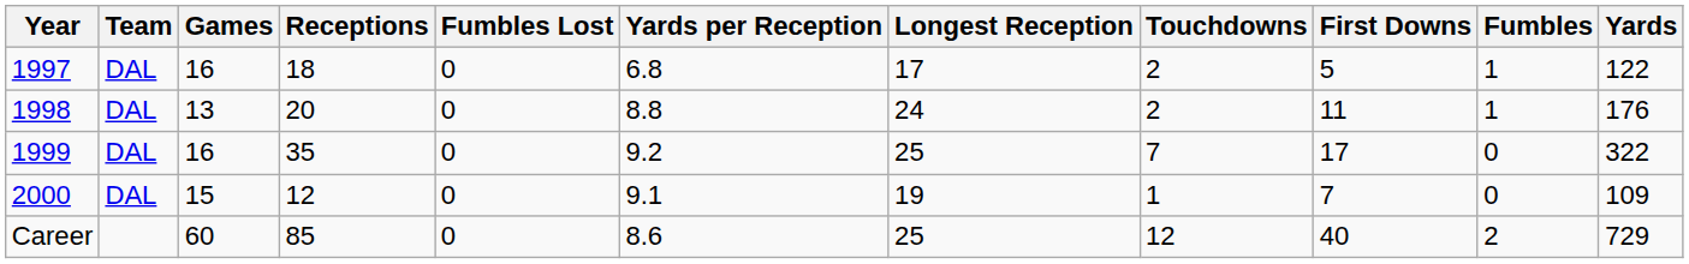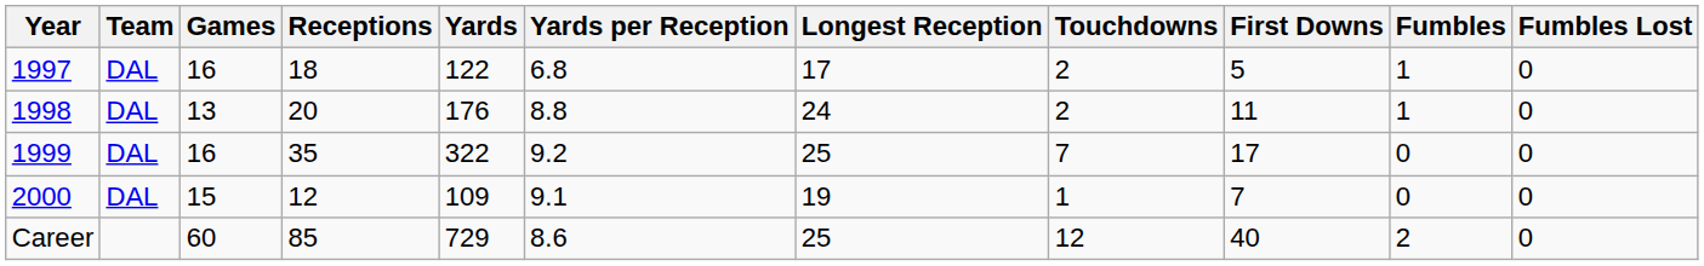 <table class="wikitable">
 <tr>
 <th>Year</th>
 <th>Team</th>
 <th>Games</th>
 <th>Receptions</th>
-<th>Fumbles Lost</th>
+<th>Yards</th>
 <th>Yards per Reception</th>
 <th>Longest Reception</th>
 <th>Touchdowns</th>
 <th>First Downs</th>
 <th>Fumbles</th>
-<th>Yards</th>
+<th>Fumbles Lost</th>
 </tr>
 <tr>
 <td><a href='#'>1997</a></td>
 <td><a href='#'>DAL</a></td>
 <td>16</td>
 <td>18</td>
-<td>0</td>
+<td>122</td>
 <td>6.8</td>
 <td>17</td>
 <td>2</td>
 <td>5</td>
 <td>1</td>
-<td>122</td>
+<td>0</td>
 </tr>
 <tr>
 <td><a href='#'>1998</a></td>
 <td><a href='#'>DAL</a></td>
 <td>13</td>
 <td>20</td>
-<td>0</td>
+<td>176</td>
 <td>8.8</td>
 <td>24</td>
 <td>2</td>
 <td>11</td>
 <td>1</td>
-<td>176</td>
+<td>0</td>
 </tr>
 <tr>
 <td><a href='#'>1999</a></td>
 <td><a href='#'>DAL</a></td>
 <td>16</td>
 <td>35</td>
-<td>0</td>
+<td>322</td>
 <td>9.2</td>
 <td>25</td>
 <td>7</td>
 <td>17</td>
 <td>0</td>
-<td>322</td>
+<td>0</td>
 </tr>
 <tr>
 <td><a href='#'>2000</a></td>
 <td><a href='#'>DAL</a></td>
 <td>15</td>
 <td>12</td>
-<td>0</td>
+<td>109</td>
 <td>9.1</td>
 <td>19</td>
 <td>1</td>
 <td>7</td>
 <td>0</td>
-<td>109</td>
+<td>0</td>
 </tr>
 <tr>
 <td>Career</td>
 <td></td>
 <td>60</td>
 <td>85</td>
-<td>0</td>
+<td>729</td>
 <td>8.6</td>
 <td>25</td>
 <td>12</td>
 <td>40</td>
 <td>2</td>
-<td>729</td>
+<td>0</td>
 </tr>
 </table>
